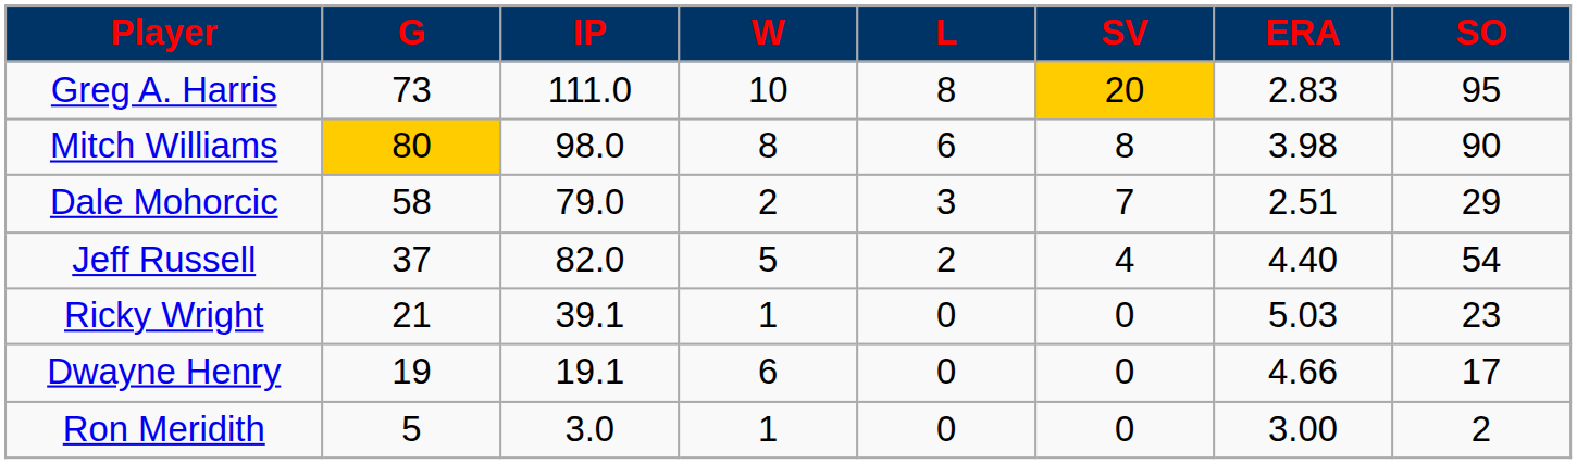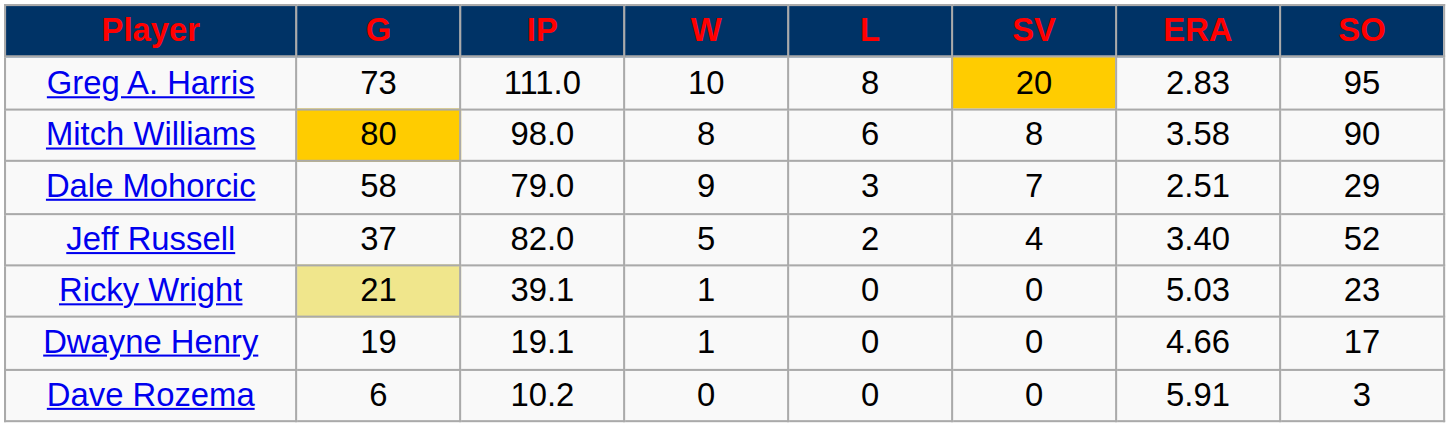 <table class="wikitable sortable">
 <tr>
 <th style="background:#003366;color:red;"  width="16%">Player</th>
 <th style="background:#003366;color:red;"  width="9%">G</th>
 <th style="background:#003366;color:red;"  width="9%">IP</th>
 <th style="background:#003366;color:red;"  width="9%">W</th>
 <th style="background:#003366;color:red;"  width="9%">L</th>
 <th style="background:#003366;color:red;"  width="9%">SV</th>
 <th style="background:#003366;color:red;"  width="9%">ERA</th>
 <th style="background:#003366;color:red;"  width="9%">SO</th>
 </tr>
 <tr align="center">
 <td><a href='#'>Greg A. Harris</a></td>
 <td>73</td>
 <td>111.0</td>
 <td>10</td>
 <td>8</td>
 <td bgcolor="#FFCC00">20</td>
 <td>2.83</td>
 <td>95</td>
 </tr>
 <tr align="center">
 <td><a href='#'>Mitch Williams</a></td>
 <td bgcolor="#FFCC00">80</td>
 <td>98.0</td>
 <td>8</td>
 <td>6</td>
 <td>8</td>
-<td>3.98</td>
+<td>3.58</td>
 <td>90</td>
 </tr>
 <tr align="center">
 <td><a href='#'>Dale Mohorcic</a></td>
 <td>58</td>
 <td>79.0</td>
-<td>2</td>
+<td>9</td>
 <td>3</td>
 <td>7</td>
 <td>2.51</td>
 <td>29</td>
 </tr>
 <tr align=center>
 <td><a href='#'>Jeff Russell</a></td>
 <td>37</td>
 <td>82.0</td>
 <td>5</td>
 <td>2</td>
 <td>4</td>
-<td>4.40</td>
-<td>54</td>
+<td>3.40</td>
+<td>52</td>
 </tr>
 <tr align=center>
 <td><a href='#'>Ricky Wright</a></td>
-<td>21</td>
+<td style="background: khaki;">21</td>
 <td>39.1</td>
 <td>1</td>
 <td>0</td>
 <td>0</td>
 <td>5.03</td>
 <td>23</td>
 </tr>
 <tr align=center>
 <td><a href='#'>Dwayne Henry</a></td>
 <td>19</td>
 <td>19.1</td>
-<td>6</td>
+<td>1</td>
 <td>0</td>
 <td>0</td>
 <td>4.66</td>
 <td>17</td>
 </tr>
 <tr align=center>
-<td><a href='#'>Ron Meridith</a></td>
-<td>5</td>
-<td>3.0</td>
-<td>1</td>
+<td><a href='#'>Dave Rozema</a></td>
+<td>6</td>
+<td>10.2</td>
 <td>0</td>
 <td>0</td>
-<td>3.00</td>
-<td>2</td>
+<td>0</td>
+<td>5.91</td>
+<td>3</td>
 </tr>
 </table>
